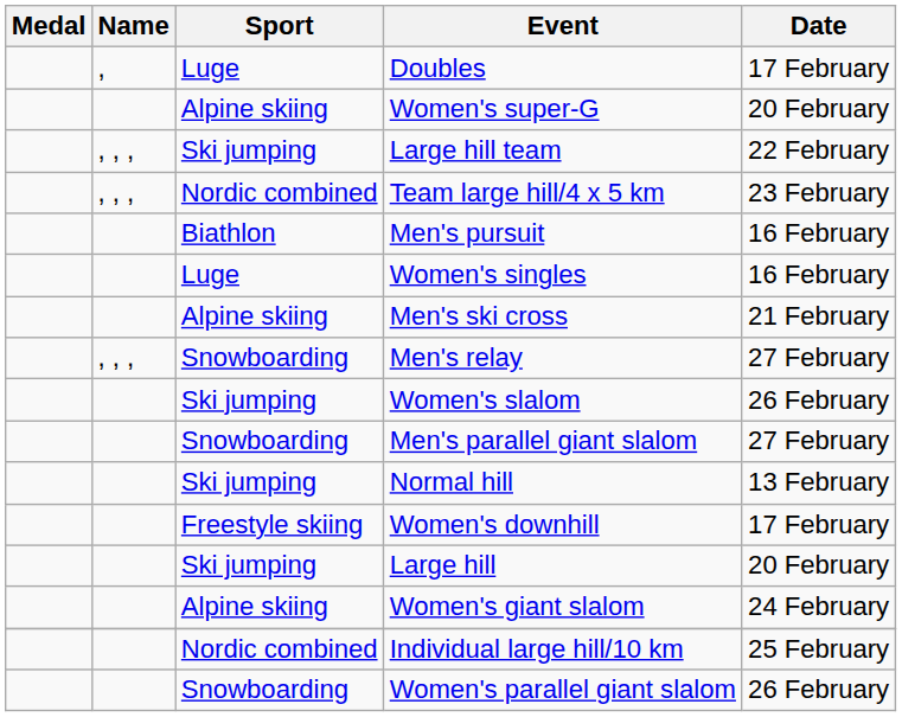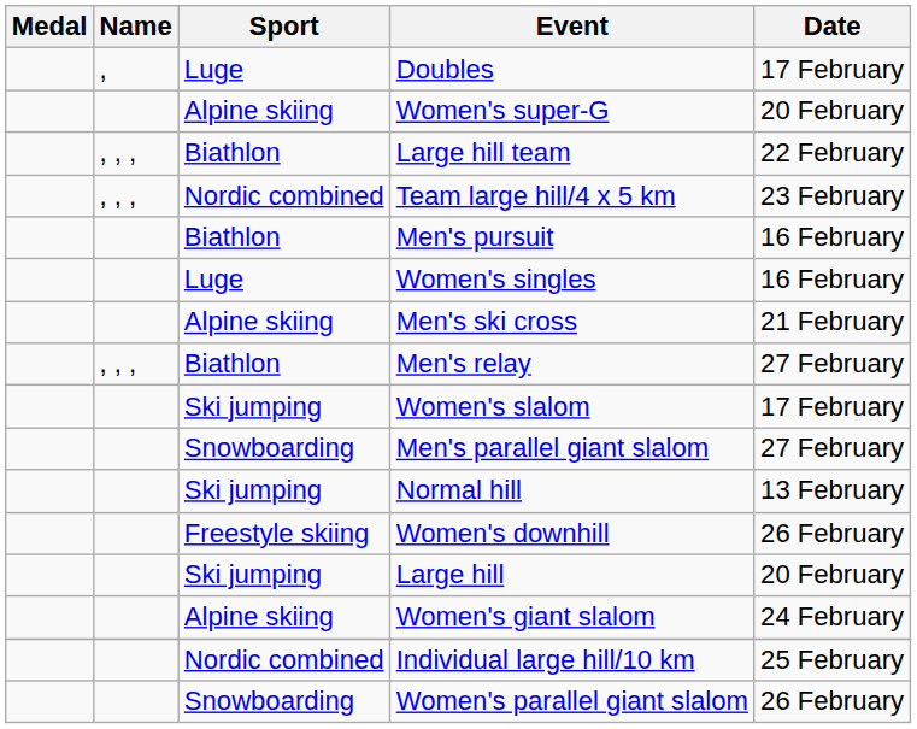 <table class="wikitable sortable">
 <tr>
 <th>Medal</th>
 <th>Name</th>
 <th>Sport</th>
 <th>Event</th>
 <th>Date</th>
 </tr>
 <tr>
 <td></td>
 <td>, </td>
 <td><a href='#'>Luge</a></td>
 <td><a href='#'>Doubles</a></td>
 <td>17 February</td>
 </tr>
 <tr>
 <td></td>
 <td></td>
 <td><a href='#'>Alpine skiing</a></td>
 <td><a href='#'>Women's super-G</a></td>
 <td>20 February</td>
 </tr>
 <tr>
 <td></td>
 <td>, , , </td>
-<td><a href='#'>Ski jumping</a></td>
+<td><a href='#'>Biathlon</a></td>
 <td><a href='#'>Large hill team</a></td>
 <td>22 February</td>
 </tr>
 <tr>
 <td></td>
 <td>, , , </td>
 <td><a href='#'>Nordic combined</a></td>
 <td><a href='#'>Team large hill/4 x 5 km</a></td>
 <td>23 February</td>
 </tr>
 <tr>
 <td></td>
 <td></td>
 <td><a href='#'>Biathlon</a></td>
 <td><a href='#'>Men's pursuit</a></td>
 <td>16 February</td>
 </tr>
 <tr>
 <td></td>
 <td></td>
 <td><a href='#'>Luge</a></td>
 <td><a href='#'>Women's singles</a></td>
 <td>16 February</td>
 </tr>
 <tr>
 <td></td>
 <td></td>
 <td><a href='#'>Alpine skiing</a></td>
 <td><a href='#'>Men's ski cross</a></td>
 <td>21 February</td>
 </tr>
 <tr>
 <td></td>
 <td>, , , </td>
-<td><a href='#'>Snowboarding</a></td>
+<td><a href='#'>Biathlon</a></td>
 <td><a href='#'>Men's relay</a></td>
 <td>27 February</td>
 </tr>
 <tr>
 <td></td>
 <td></td>
 <td><a href='#'>Ski jumping</a></td>
 <td><a href='#'>Women's slalom</a></td>
-<td>26 February</td>
+<td>17 February</td>
 </tr>
 <tr>
 <td></td>
 <td></td>
 <td><a href='#'>Snowboarding</a></td>
 <td><a href='#'>Men's parallel giant slalom</a></td>
 <td>27 February</td>
 </tr>
 <tr>
 <td></td>
 <td></td>
 <td><a href='#'>Ski jumping</a></td>
 <td><a href='#'>Normal hill</a></td>
 <td>13 February</td>
 </tr>
 <tr>
 <td></td>
 <td></td>
 <td><a href='#'>Freestyle skiing</a></td>
 <td><a href='#'>Women's downhill</a></td>
-<td>17 February</td>
+<td>26 February</td>
 </tr>
 <tr>
 <td></td>
 <td></td>
 <td><a href='#'>Ski jumping</a></td>
 <td><a href='#'>Large hill</a></td>
 <td>20 February</td>
 </tr>
 <tr>
 <td></td>
 <td></td>
 <td><a href='#'>Alpine skiing</a></td>
 <td><a href='#'>Women's giant slalom</a></td>
 <td>24 February</td>
 </tr>
 <tr>
 </tr>
 <tr>
 <td></td>
 <td></td>
 <td><a href='#'>Nordic combined</a></td>
 <td><a href='#'>Individual large hill/10 km</a></td>
 <td>25 February</td>
 </tr>
 <tr>
 <td></td>
 <td></td>
 <td><a href='#'>Snowboarding</a></td>
 <td><a href='#'>Women's parallel giant slalom</a></td>
 <td>26 February</td>
 </tr>
 </table>
